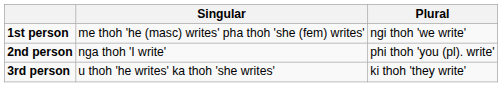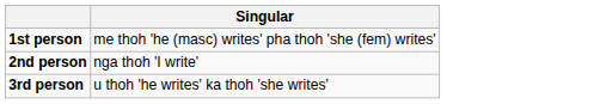 <table class="wikitable">
 <tr>
 <th></th>
 <th>Singular</th>
-<th>Plural</th>
 </tr>
 <tr>
 <td><strong>1st person</strong></td>
 <td>me thoh 'he (masc) writes' pha thoh 'she (fem) writes'</td>
-<td>ngi thoh 'we write'</td>
 </tr>
 <tr>
 <td><strong>2nd person</strong></td>
 <td>nga thoh 'I write'</td>
-<td>phi thoh 'you (pl). write'</td>
 </tr>
 <tr>
 <td><strong>3rd person</strong></td>
 <td>u thoh 'he writes' ka thoh 'she writes'</td>
-<td>ki thoh 'they write'</td>
 </tr>
 </table>
